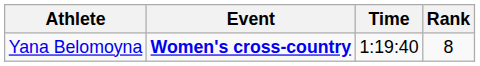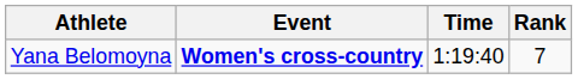 <table class=wikitable style=font-size:90%;text-align:center>
 <tr>
 <th>Athlete</th>
 <th>Event</th>
 <th>Time</th>
 <th>Rank</th>
 </tr>
 <tr>
 <td align=left><a href='#'>Yana Belomoyna</a></td>
 <td align=left><strong><a href='#'>Women's cross-country</a></strong></td>
 <td>1:19:40</td>
-<td>8</td>
+<td>7</td>
 </tr>
 </table>
